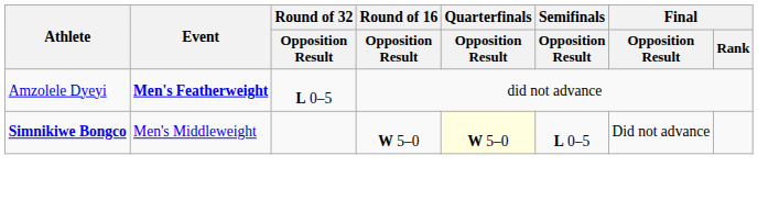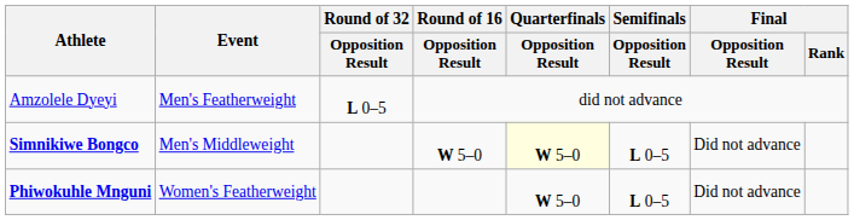 <table class="wikitable" style="font-size:90%; text-align:center">
 <tr>
 <th rowspan=2>Athlete</th>
 <th rowspan=2>Event</th>
 <th>Round of 32</th>
 <th>Round of 16</th>
 <th>Quarterfinals</th>
 <th>Semifinals</th>
 <th colspan=2>Final</th>
 </tr>
 <tr style="font-size:95%">
 <th>Opposition<br>Result</th>
 <th>Opposition<br>Result</th>
 <th>Opposition<br>Result</th>
 <th>Opposition<br>Result</th>
 <th>Opposition<br>Result</th>
 <th>Rank</th>
 </tr>
 <tr>
 <td align=left><a href='#'>Amzolele Dyeyi</a></td>
-<td align=left><strong><a href='#'>Men's Featherweight</a></strong></td>
+<td align=left><a href='#'>Men's Featherweight</a></td>
 <td><br><strong>L</strong> 0–5</td>
 <td colspan=5>did not advance</td>
 </tr>
 <tr>
 <td align=left><strong><a href='#'>Simnikiwe Bongco</a></strong></td>
 <td align=left><a href='#'>Men's Middleweight</a></td>
 <td></td>
 <td><br><strong>W</strong> 5–0</td>
 <td style="background: lightyellow;"><br><strong>W</strong> 5–0</td>
 <td><br><strong>L</strong> 0–5</td>
 <td>Did not advance</td>
 <td></td>
 </tr>
+<tr>
+<td align=left><strong><a href='#'>Phiwokuhle Mnguni</a></strong></td>
+<td align=left><a href='#'>Women's Featherweight</a></td>
+<td></td>
+<td></td>
+<td><br><strong>W</strong> 5–0</td>
+<td><br><strong>L</strong> 0–5</td>
+<td>Did not advance</td>
+<td></td>
+</tr>
 </table>
